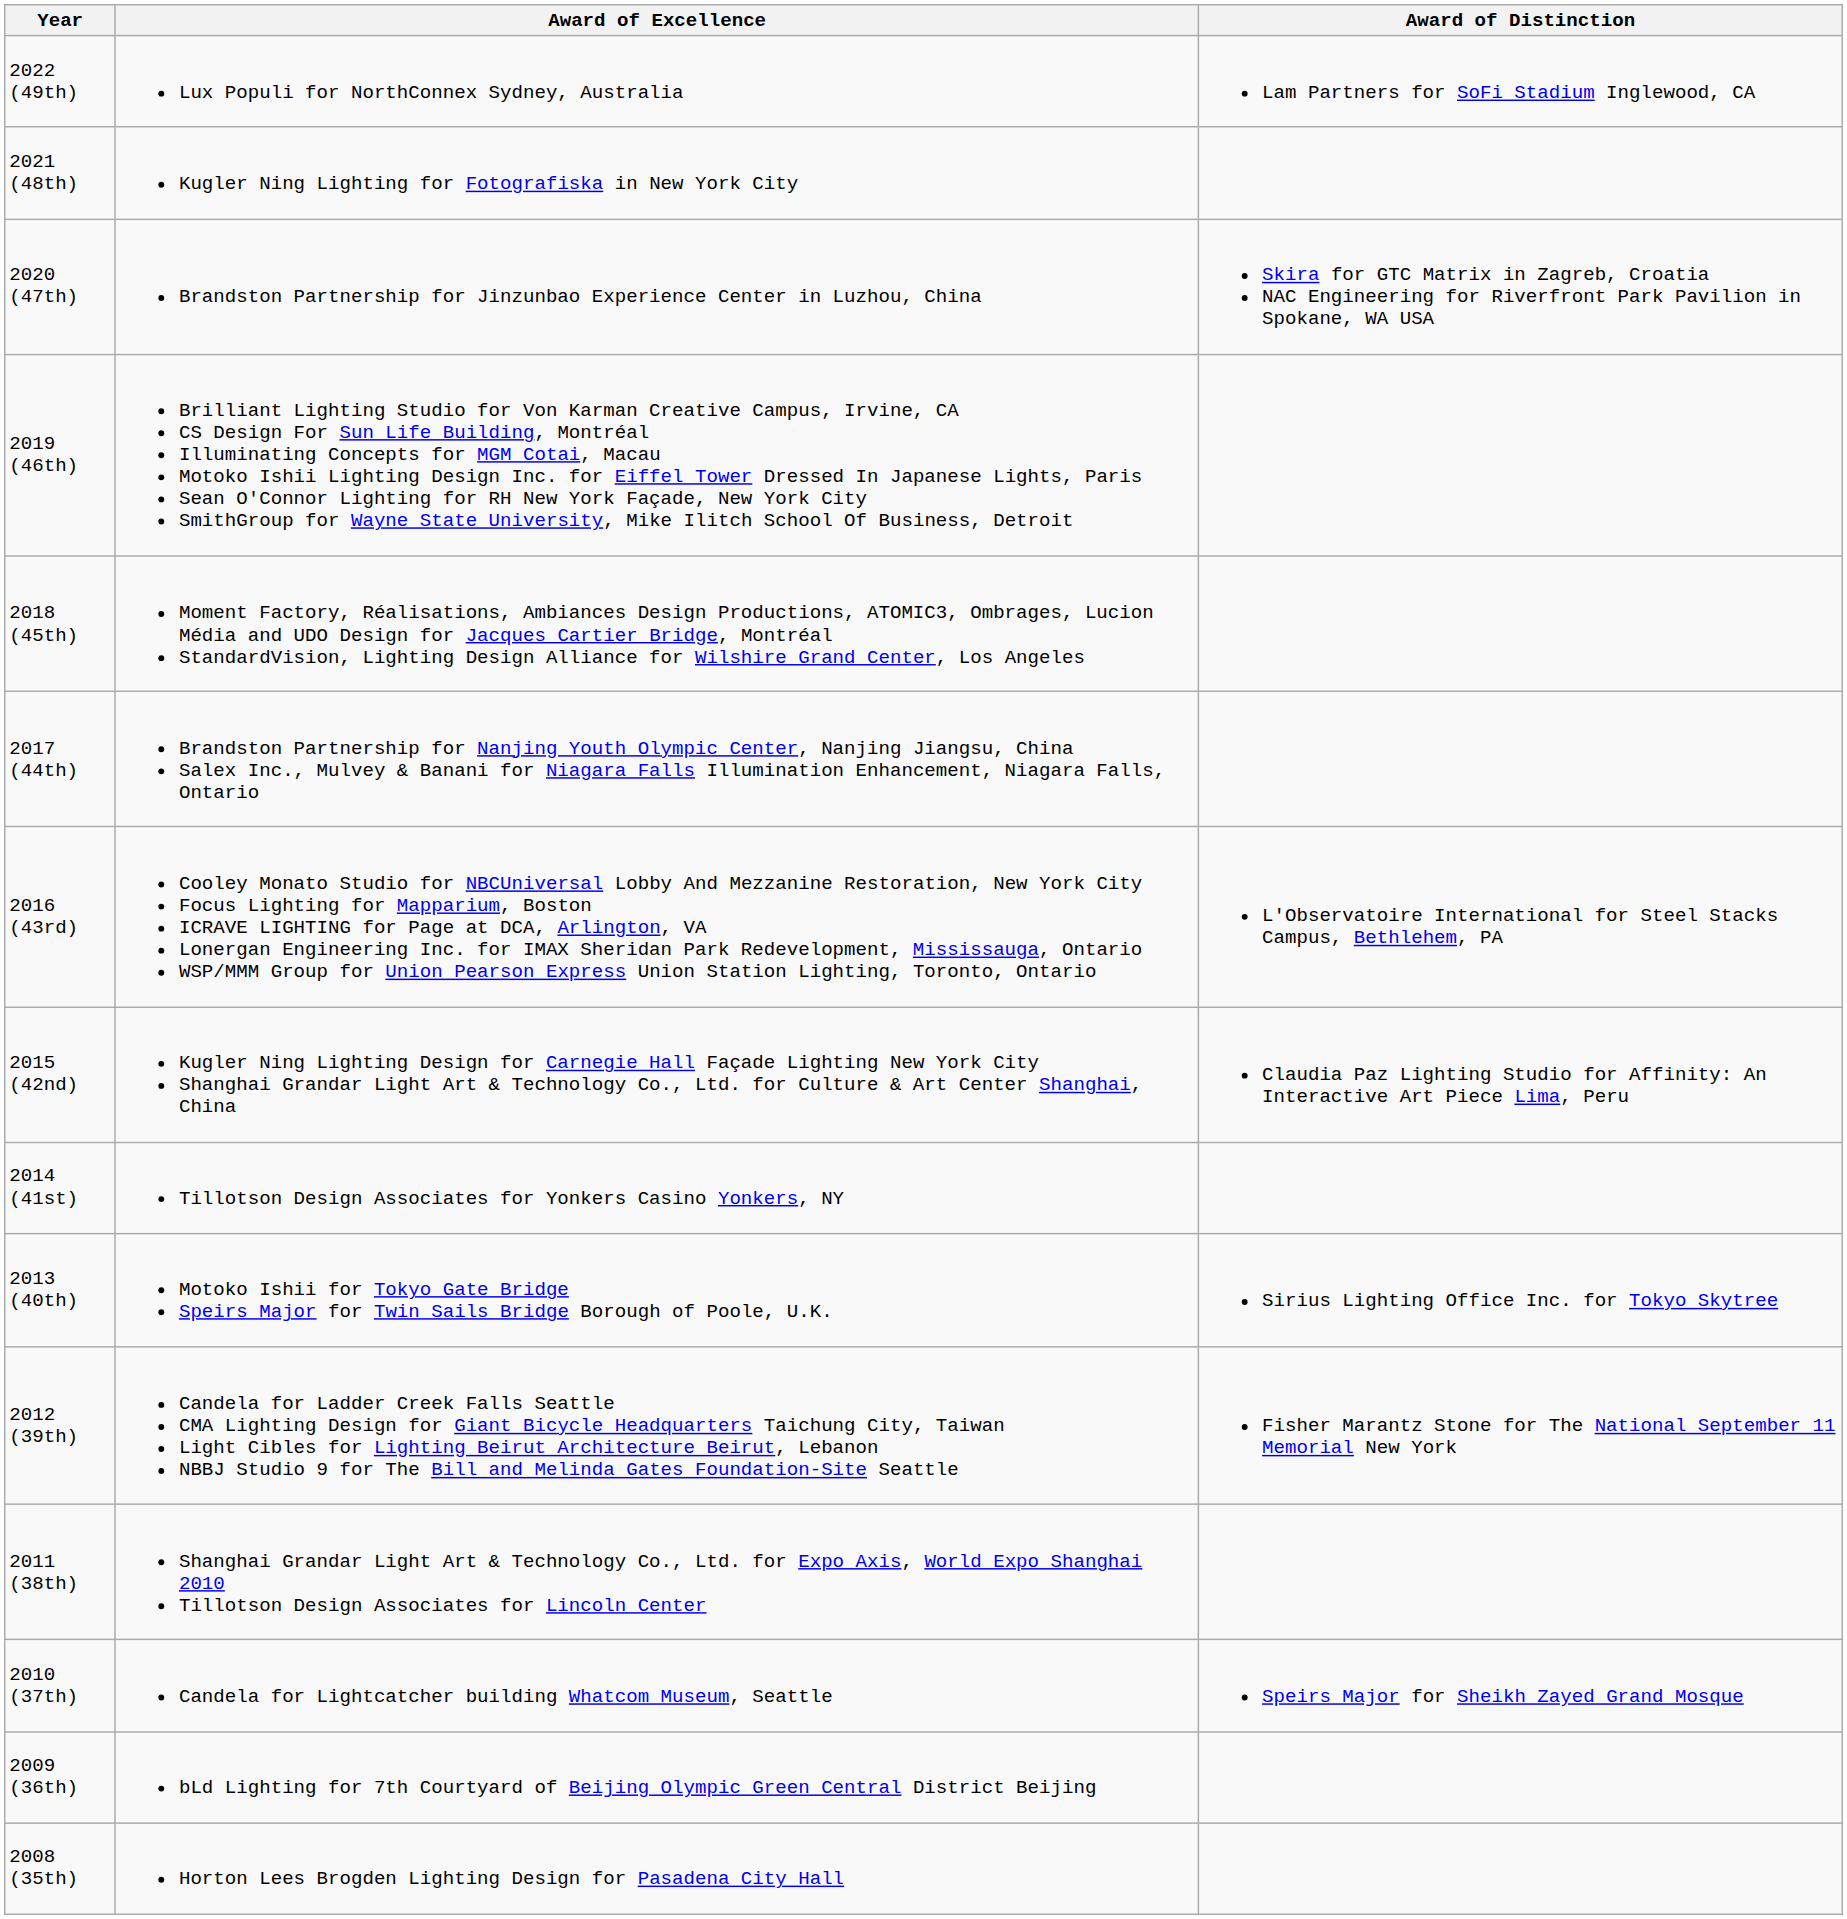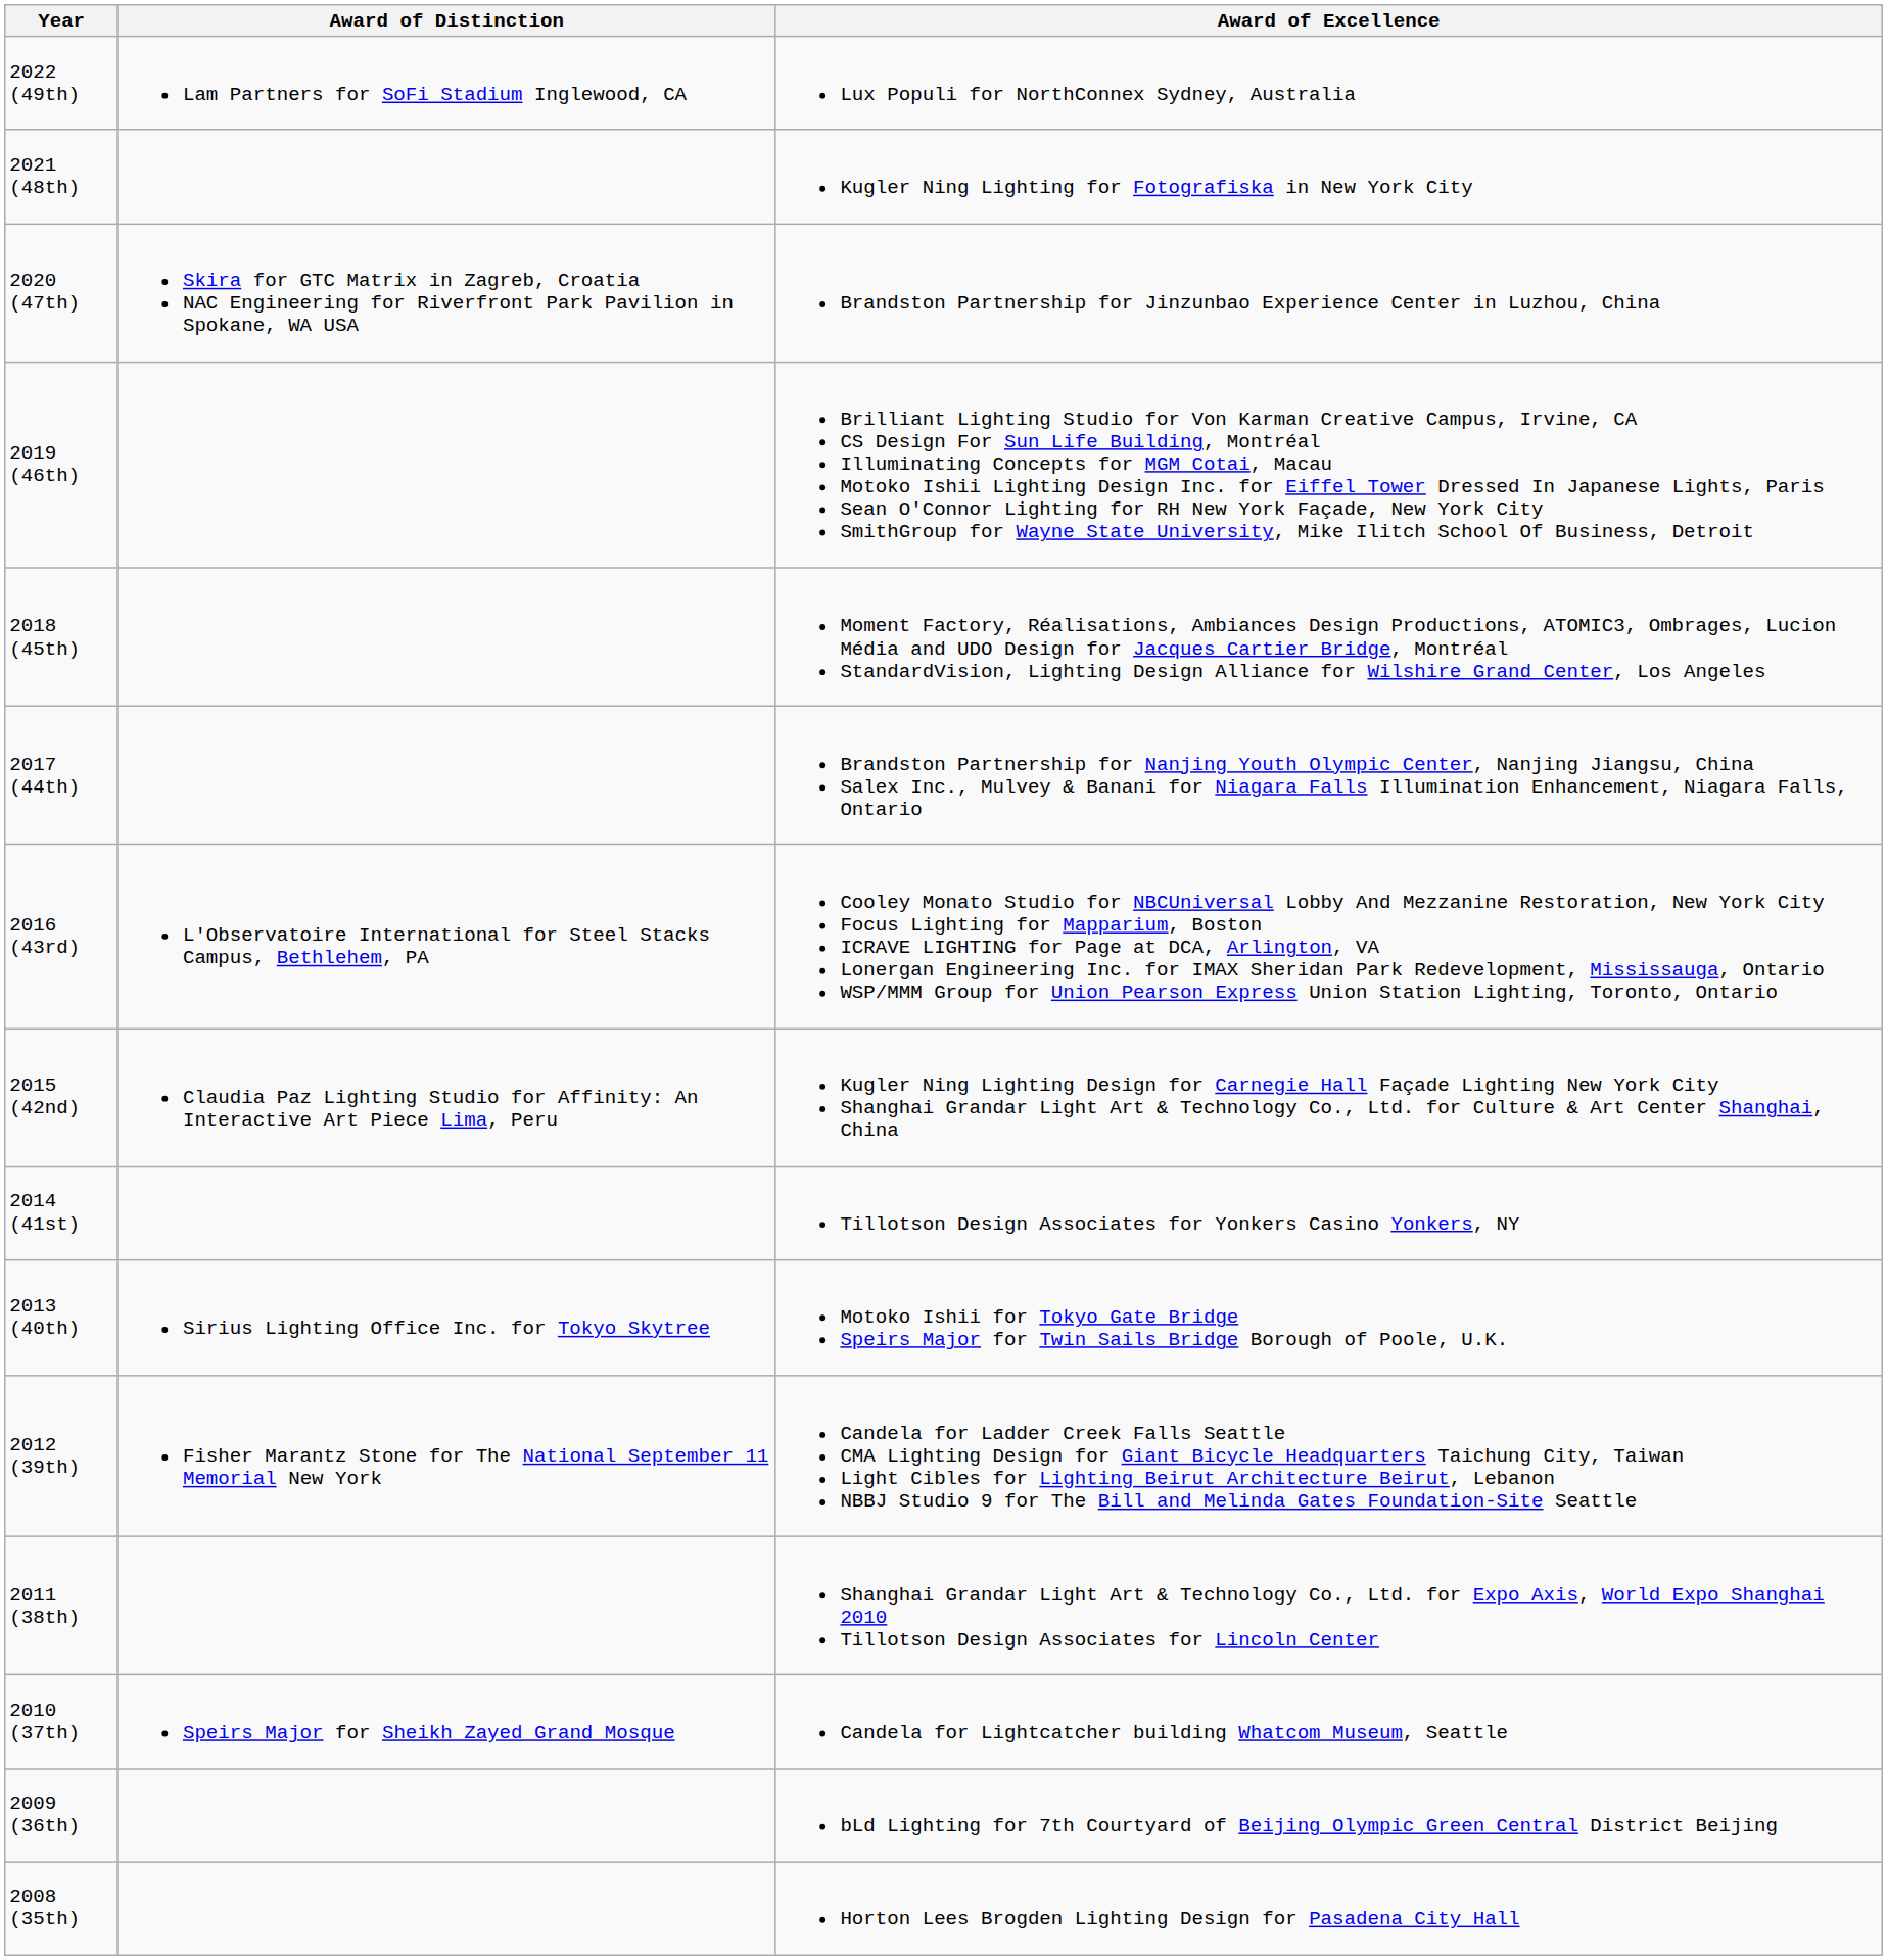 <table class="wikitable">
 <tr ->
 <th>Year</th>
+<th> Award of Distinction</th>
 <th> Award of Excellence</th>
-<th> Award of Distinction</th>
 </tr>
 <tr>
 <td>2022 (49th)</td>
+<td><br><ul><li>Lam Partners for <a href='#'>SoFi Stadium</a> Inglewood, CA</li></ul></td>
 <td><br><ul><li>Lux Populi for NorthConnex Sydney, Australia</li></ul></td>
-<td><br><ul><li>Lam Partners for <a href='#'>SoFi Stadium</a> Inglewood, CA</li></ul></td>
 </tr>
 <tr>
 <td>2021 (48th)</td>
+<td></td>
 <td><br><ul><li>Kugler Ning Lighting for <a href='#'>Fotografiska</a> in New York City</li></ul></td>
-<td></td>
 </tr>
 <tr>
 <td>2020 (47th)</td>
+<td><br><ul><li><a href='#'>Skira</a> for GTC Matrix in Zagreb, Croatia</li><li>NAC Engineering for Riverfront Park Pavilion in Spokane, WA USA</li></ul></td>
 <td><br><ul><li>Brandston Partnership for Jinzunbao Experience Center in Luzhou, China</li></ul></td>
-<td><br><ul><li><a href='#'>Skira</a> for GTC Matrix in Zagreb, Croatia</li><li>NAC Engineering for Riverfront Park Pavilion in Spokane, WA USA</li></ul></td>
 </tr>
 <tr>
 <td>2019 (46th)</td>
+<td></td>
 <td><br><ul><li>Brilliant Lighting Studio for Von Karman Creative Campus, Irvine, CA</li><li>CS Design For <a href='#'>Sun Life Building</a>, Montréal</li><li>Illuminating Concepts for <a href='#'>MGM Cotai</a>, Macau</li><li>Motoko Ishii Lighting Design Inc. for <a href='#'>Eiffel Tower</a> Dressed In Japanese Lights, Paris</li><li>Sean O'Connor Lighting for RH New York Façade, New York City</li><li>SmithGroup for <a href='#'>Wayne State University</a>, Mike Ilitch School Of Business, Detroit</li></ul></td>
-<td></td>
 </tr>
 <tr>
 <td>2018 (45th)</td>
+<td></td>
 <td><br><ul><li>Moment Factory, Réalisations, Ambiances Design Productions, ATOMIC3, Ombrages, Lucion Média and UDO Design for <a href='#'>Jacques Cartier Bridge</a>, Montréal</li><li>StandardVision, Lighting Design Alliance for <a href='#'>Wilshire Grand Center</a>, Los Angeles</li></ul></td>
-<td></td>
 </tr>
 <tr>
 <td>2017 (44th)</td>
+<td></td>
 <td><br><ul><li>Brandston Partnership for <a href='#'>Nanjing Youth Olympic Center</a>, Nanjing Jiangsu, China</li><li>Salex Inc., Mulvey & Banani for <a href='#'>Niagara Falls</a> Illumination Enhancement, Niagara Falls, Ontario</li></ul></td>
-<td></td>
 </tr>
 <tr>
 <td>2016 (43rd)</td>
+<td><br><ul><li>L'Observatoire International for Steel Stacks Campus, <a href='#'>Bethlehem</a>, PA</li></ul></td>
 <td><br><ul><li>Cooley Monato Studio for <a href='#'>NBCUniversal</a> Lobby And Mezzanine Restoration, New York City</li><li>Focus Lighting for <a href='#'>Mapparium</a>, Boston</li><li>ICRAVE LIGHTING for Page at DCA, <a href='#'>Arlington</a>, VA</li><li>Lonergan Engineering Inc. for IMAX Sheridan Park Redevelopment, <a href='#'>Mississauga</a>, Ontario</li><li>WSP/MMM Group for <a href='#'>Union Pearson Express</a> Union Station Lighting, Toronto, Ontario</li></ul></td>
-<td><br><ul><li>L'Observatoire International for Steel Stacks Campus, <a href='#'>Bethlehem</a>, PA</li></ul></td>
 </tr>
 <tr>
 <td>2015 (42nd)</td>
+<td><br><ul><li>Claudia Paz Lighting Studio for Affinity: An Interactive Art Piece <a href='#'>Lima</a>, Peru</li></ul></td>
 <td><br><ul><li>Kugler Ning Lighting Design for <a href='#'>Carnegie Hall</a> Façade Lighting New York City</li><li>Shanghai Grandar Light Art & Technology Co., Ltd. for Culture & Art Center <a href='#'>Shanghai</a>, China</li></ul></td>
-<td><br><ul><li>Claudia Paz Lighting Studio for Affinity: An Interactive Art Piece <a href='#'>Lima</a>, Peru</li></ul></td>
 </tr>
 <tr>
 <td>2014 (41st)</td>
+<td></td>
 <td><br><ul><li>Tillotson Design Associates for Yonkers Casino <a href='#'>Yonkers</a>, NY</li></ul></td>
-<td></td>
 </tr>
 <tr>
 <td>2013 (40th)</td>
+<td><br><ul><li>Sirius Lighting Office Inc. for <a href='#'>Tokyo Skytree</a></li></ul></td>
 <td><br><ul><li>Motoko Ishii for <a href='#'>Tokyo Gate Bridge</a></li><li><a href='#'>Speirs Major</a> for <a href='#'>Twin Sails Bridge</a> Borough of Poole, U.K.</li></ul></td>
-<td><br><ul><li>Sirius Lighting Office Inc. for <a href='#'>Tokyo Skytree</a></li></ul></td>
 </tr>
 <tr>
 <td>2012 (39th)</td>
+<td><br><ul><li>Fisher Marantz Stone for The <a href='#'>National September 11 Memorial</a> New York</li></ul></td>
 <td><br><ul><li>Candela for Ladder Creek Falls Seattle</li><li>CMA Lighting Design for <a href='#'>Giant Bicycle Headquarters</a> Taichung City, Taiwan</li><li>Light Cibles for <a href='#'>Lighting Beirut Architecture Beirut</a>, Lebanon</li><li>NBBJ Studio 9 for The <a href='#'>Bill and Melinda Gates Foundation-Site</a> Seattle</li></ul></td>
-<td><br><ul><li>Fisher Marantz Stone for The <a href='#'>National September 11 Memorial</a> New York</li></ul></td>
 </tr>
 <tr>
 <td>2011 (38th)</td>
+<td></td>
 <td><br><ul><li>Shanghai Grandar Light Art & Technology Co., Ltd. for <a href='#'>Expo Axis</a>, <a href='#'>World Expo Shanghai 2010</a></li><li>Tillotson Design Associates for <a href='#'>Lincoln Center</a></li></ul></td>
-<td></td>
 </tr>
 <tr>
 <td>2010 (37th)</td>
+<td><br><ul><li><a href='#'>Speirs Major</a> for <a href='#'>Sheikh Zayed Grand Mosque</a></li></ul></td>
 <td><br><ul><li>Candela for Lightcatcher building <a href='#'>Whatcom Museum</a>, Seattle</li></ul></td>
-<td><br><ul><li><a href='#'>Speirs Major</a> for <a href='#'>Sheikh Zayed Grand Mosque</a></li></ul></td>
 </tr>
 <tr>
 <td>2009 (36th)</td>
+<td></td>
 <td><br><ul><li>bLd Lighting for 7th Courtyard of <a href='#'>Beijing Olympic Green Central</a> District Beijing</li></ul></td>
-<td></td>
 </tr>
 <tr>
 <td>2008 (35th)</td>
+<td></td>
 <td><br><ul><li>Horton Lees Brogden Lighting Design for <a href='#'>Pasadena City Hall</a></li></ul></td>
-<td></td>
 </tr>
 </table>
